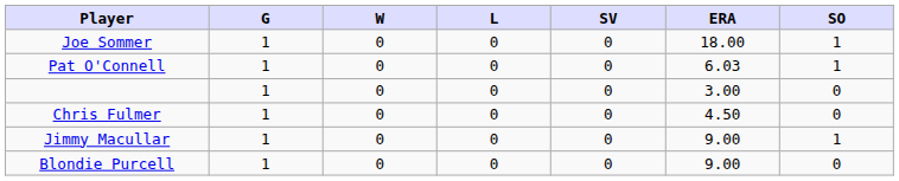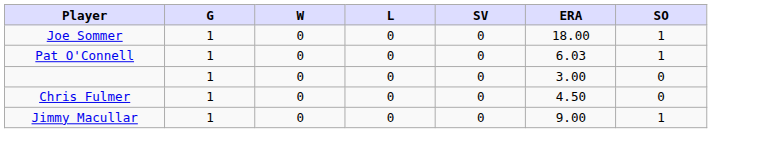 <table class="wikitable sortable">
 <tr>
 <th style="background:#ddf; width:16%;">Player</th>
 <th style="background:#ddf; width:9%;">G</th>
 <th style="background:#ddf; width:9%;">W</th>
 <th style="background:#ddf; width:9%;">L</th>
 <th style="background:#ddf; width:9%;">SV</th>
 <th style="background:#ddf; width:9%;">ERA</th>
 <th style="background:#ddf; width:9%;">SO</th>
 </tr>
 <tr style="text-align:center;">
 <td><a href='#'>Joe Sommer</a></td>
 <td>1</td>
 <td>0</td>
 <td>0</td>
 <td>0</td>
 <td>18.00</td>
 <td>1</td>
 </tr>
 <tr align=center>
 <td><a href='#'>Pat O'Connell</a></td>
 <td>1</td>
 <td>0</td>
 <td>0</td>
 <td>0</td>
 <td>6.03</td>
 <td>1</td>
 </tr>
 <tr align=center>
 <td></td>
 <td>1</td>
 <td>0</td>
 <td>0</td>
 <td>0</td>
 <td>3.00</td>
 <td>0</td>
 </tr>
 <tr align=center>
 <td><a href='#'>Chris Fulmer</a></td>
 <td>1</td>
 <td>0</td>
 <td>0</td>
 <td>0</td>
 <td>4.50</td>
 <td>0</td>
 </tr>
 <tr align=center>
 <td><a href='#'>Jimmy Macullar</a></td>
 <td>1</td>
 <td>0</td>
 <td>0</td>
 <td>0</td>
 <td>9.00</td>
 <td>1</td>
 </tr>
-<tr align=center>
-<td><a href='#'>Blondie Purcell</a></td>
-<td>1</td>
-<td>0</td>
-<td>0</td>
-<td>0</td>
-<td>9.00</td>
-<td>0</td>
-</tr>
 </table>
